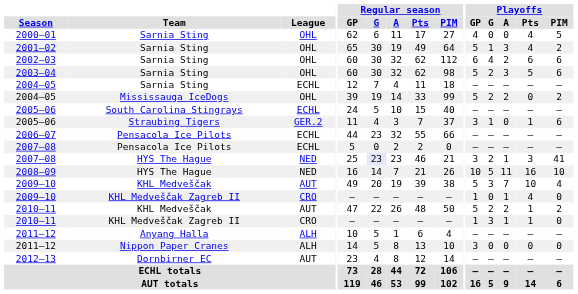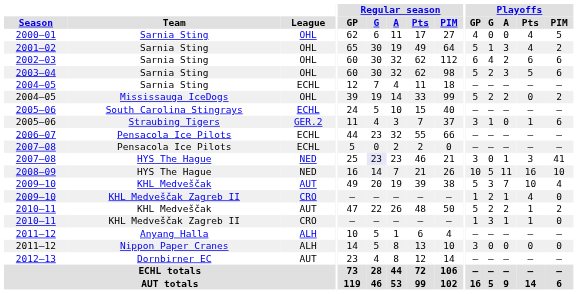 <table border="0" cellpadding="1" cellspacing="0" style="text-align:center; width:60em">
 <tr bgcolor="#e0e0e0">
 <th colspan="3" bgcolor="#ffffff"></th>
 <th rowspan="99" bgcolor="#ffffff"></th>
 <th colspan="5"><a href='#'>Regular season</a></th>
 <th rowspan="99" bgcolor="#ffffff"></th>
 <th colspan="5"><a href='#'>Playoffs</a></th>
 </tr>
 <tr bgcolor="#e0e0e0">
 <th><a href='#'>Season</a></th>
 <th>Team</th>
 <th>League</th>
 <th>GP</th>
 <th><a href='#'>G</a></th>
 <th><a href='#'>A</a></th>
 <th><a href='#'>Pts</a></th>
 <th><a href='#'>PIM</a></th>
 <th>GP</th>
 <th>G</th>
 <th>A</th>
 <th>Pts</th>
 <th>PIM</th>
 </tr>
 <tr>
 <td><a href='#'>2000–01</a></td>
 <td><a href='#'>Sarnia Sting</a></td>
 <td><a href='#'>OHL</a></td>
 <td>62</td>
 <td>6</td>
 <td>11</td>
 <td>17</td>
 <td>27</td>
 <td>4</td>
 <td>0</td>
 <td>0</td>
 <td>4</td>
 <td>5</td>
 </tr>
 <tr bgcolor="#f0f0f0">
 <td><a href='#'>2001–02</a></td>
 <td>Sarnia Sting</td>
 <td>OHL</td>
 <td>65</td>
 <td>30</td>
 <td>19</td>
 <td>49</td>
 <td>64</td>
 <td>5</td>
 <td>1</td>
 <td>3</td>
 <td>4</td>
 <td>2</td>
 </tr>
 <tr>
 <td><a href='#'>2002–03</a></td>
 <td>Sarnia Sting</td>
 <td>OHL</td>
 <td>60</td>
 <td>30</td>
 <td>32</td>
 <td>62</td>
 <td>112</td>
 <td>6</td>
 <td>4</td>
 <td>2</td>
 <td>6</td>
 <td>6</td>
 </tr>
 <tr bgcolor="#f0f0f0">
 <td><a href='#'>2003–04</a></td>
 <td>Sarnia Sting</td>
 <td>OHL</td>
 <td>60</td>
 <td>30</td>
 <td>32</td>
 <td>62</td>
 <td>98</td>
 <td>5</td>
 <td>2</td>
 <td>3</td>
 <td>5</td>
 <td>6</td>
 </tr>
 <tr>
 <td><a href='#'>2004–05</a></td>
 <td>Sarnia Sting</td>
 <td>ECHL</td>
 <td>12</td>
 <td>7</td>
 <td>4</td>
 <td>11</td>
 <td>18</td>
 <td>—</td>
 <td>—</td>
 <td>—</td>
 <td>—</td>
 <td>—</td>
 </tr>
 <tr bgcolor="#f0f0f0">
 <td>2004–05</td>
 <td><a href='#'>Mississauga IceDogs</a></td>
 <td>OHL</td>
 <td>39</td>
 <td>19</td>
 <td>14</td>
 <td>33</td>
 <td>99</td>
 <td>5</td>
 <td>2</td>
 <td>2</td>
 <td>0</td>
 <td>2</td>
 </tr>
 <tr>
 <td><a href='#'>2005–06</a></td>
 <td><a href='#'>South Carolina Stingrays</a></td>
 <td><a href='#'>ECHL</a></td>
 <td>24</td>
 <td>5</td>
 <td>10</td>
 <td>15</td>
 <td>40</td>
 <td>—</td>
 <td>—</td>
 <td>—</td>
 <td>—</td>
 <td>—</td>
 </tr>
 <tr bgcolor="#f0f0f0">
 <td>2005–06</td>
 <td><a href='#'>Straubing Tigers</a></td>
 <td><a href='#'>GER.2</a></td>
 <td>11</td>
 <td>4</td>
 <td>3</td>
 <td>7</td>
 <td>37</td>
 <td>3</td>
 <td>1</td>
 <td>0</td>
 <td>1</td>
 <td>6</td>
 </tr>
 <tr>
 <td><a href='#'>2006–07</a></td>
 <td><a href='#'>Pensacola Ice Pilots</a></td>
 <td>ECHL</td>
 <td>44</td>
 <td>23</td>
 <td>32</td>
 <td>55</td>
 <td>66</td>
 <td>—</td>
 <td>—</td>
 <td>—</td>
 <td>—</td>
 <td>—</td>
 </tr>
 <tr bgcolor="#f0f0f0">
 <td><a href='#'>2007–08</a></td>
 <td>Pensacola Ice Pilots</td>
 <td>ECHL</td>
 <td>5</td>
 <td>0</td>
 <td>2</td>
 <td>2</td>
 <td>0</td>
 <td>—</td>
 <td>—</td>
 <td>—</td>
 <td>—</td>
 <td>—</td>
 </tr>
 <tr>
 <td><a href='#'>2007–08</a></td>
 <td><a href='#'>HYS The Hague</a></td>
 <td><a href='#'>NED</a></td>
 <td>25</td>
 <td style="background: lavender;">23</td>
 <td>23</td>
 <td>46</td>
 <td>21</td>
 <td>3</td>
-<td>2</td>
+<td>0</td>
 <td>1</td>
 <td>3</td>
 <td>41</td>
 </tr>
 <tr bgcolor="#f0f0f0">
 <td><a href='#'>2008–09</a></td>
 <td>HYS The Hague</td>
 <td>NED</td>
 <td>16</td>
 <td>14</td>
 <td>7</td>
 <td>21</td>
 <td>26</td>
 <td>10</td>
 <td>5</td>
 <td>11</td>
 <td>16</td>
 <td>10</td>
 </tr>
 <tr>
 <td><a href='#'>2009–10</a></td>
 <td><a href='#'>KHL Medveščak</a></td>
 <td><a href='#'>AUT</a></td>
 <td>49</td>
 <td>20</td>
 <td>19</td>
 <td>39</td>
 <td>38</td>
 <td>5</td>
 <td>3</td>
 <td>7</td>
 <td>10</td>
 <td>4</td>
 </tr>
 <tr bgcolor="#f0f0f0">
 <td><a href='#'>2009–10</a></td>
 <td><a href='#'>KHL Medveščak Zagreb II</a></td>
 <td><a href='#'>CRO</a></td>
 <td>—</td>
 <td>—</td>
 <td>—</td>
 <td>—</td>
 <td>—</td>
 <td>1</td>
-<td>0</td>
+<td>2</td>
 <td>1</td>
 <td>4</td>
 <td>0</td>
 </tr>
 <tr>
 <td><a href='#'>2010–11</a></td>
 <td>KHL Medveščak</td>
 <td>AUT</td>
 <td>47</td>
 <td>22</td>
 <td>26</td>
 <td>48</td>
 <td>50</td>
 <td>5</td>
 <td>2</td>
 <td>2</td>
 <td>1</td>
 <td>2</td>
 </tr>
 <tr bgcolor="#f0f0f0">
 <td><a href='#'>2010–11</a></td>
 <td>KHL Medveščak Zagreb II</td>
 <td>CRO</td>
 <td>—</td>
 <td>—</td>
 <td>—</td>
 <td>—</td>
 <td>—</td>
 <td>1</td>
 <td>3</td>
 <td>1</td>
 <td>1</td>
 <td>0</td>
 </tr>
 <tr>
 <td><a href='#'>2011–12</a></td>
 <td><a href='#'>Anyang Halla</a></td>
 <td><a href='#'>ALH</a></td>
 <td>10</td>
 <td>5</td>
 <td>1</td>
 <td>6</td>
 <td>4</td>
 <td>—</td>
 <td>—</td>
 <td>—</td>
 <td>—</td>
 <td>—</td>
 </tr>
 <tr bgcolor="#f0f0f0">
 <td>2011–12</td>
 <td><a href='#'>Nippon Paper Cranes</a></td>
 <td>ALH</td>
 <td>14</td>
 <td>5</td>
 <td>8</td>
 <td>13</td>
 <td>10</td>
 <td>3</td>
 <td>0</td>
 <td>0</td>
 <td>0</td>
 <td>0</td>
 </tr>
 <tr>
 <td><a href='#'>2012–13</a></td>
 <td><a href='#'>Dornbirner EC</a></td>
 <td>AUT</td>
 <td>23</td>
 <td>4</td>
 <td>8</td>
 <td>12</td>
 <td>14</td>
 <td>—</td>
 <td>—</td>
 <td>—</td>
 <td>—</td>
 <td>—</td>
 </tr>
 <tr bgcolor="#e0e0e0">
 <th colspan="3">ECHL totals</th>
 <th>73</th>
 <th>28</th>
 <th>44</th>
 <th>72</th>
 <th>106</th>
 <th>—</th>
 <th>—</th>
 <th>—</th>
 <th>—</th>
 <th>—</th>
 </tr>
 <tr bgcolor="#e0e0e0">
 <th colspan="3">AUT totals</th>
 <th>119</th>
 <th>46</th>
 <th>53</th>
 <th>99</th>
 <th>102</th>
 <th>16</th>
 <th>5</th>
 <th>9</th>
 <th>14</th>
 <th>6</th>
 </tr>
 </table>
